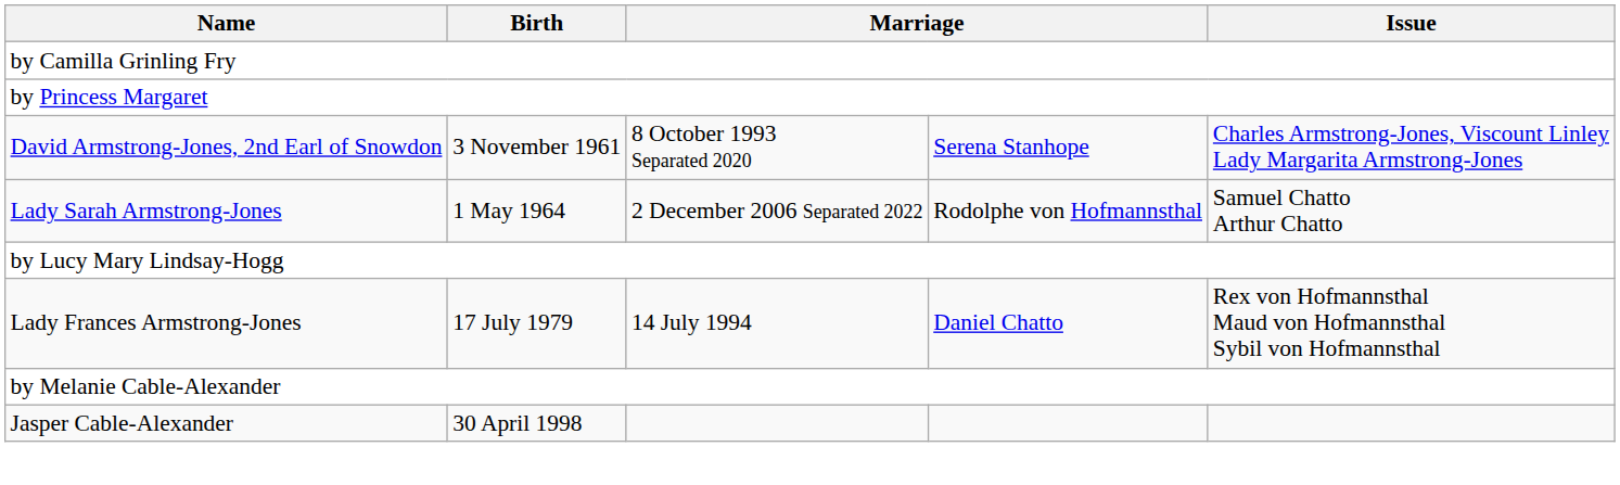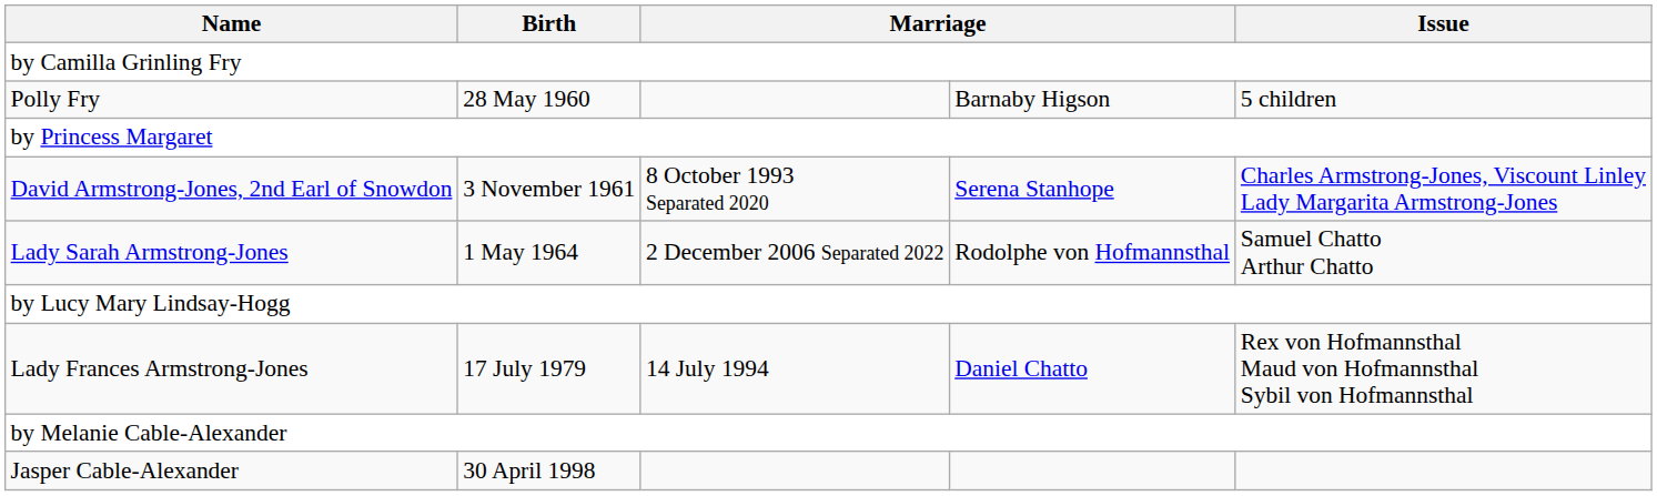 <table class="wikitable style="font-size: 95%;width: 78%;">
 <tr>
 <th>Name</th>
 <th>Birth</th>
 <th colspan=2>Marriage</th>
 <th>Issue</th>
 </tr>
 <tr>
 <td colspan=5 bgcolor=white>by Camilla Grinling Fry</td>
+</tr>
+<tr>
+<td>Polly Fry</td>
+<td>28 May 1960</td>
+<td></td>
+<td>Barnaby Higson</td>
+<td>5 children</td>
 </tr>
 <tr>
 <td colspan=5 bgcolor=white>by <a href='#'>Princess Margaret</a></td>
 </tr>
 <tr>
 <td><a href='#'>David Armstrong-Jones, 2nd Earl of Snowdon</a></td>
 <td>3 November 1961</td>
 <td>8 October 1993<br><small>Separated 2020</small></td>
 <td><a href='#'>Serena Stanhope</a></td>
 <td><a href='#'>Charles Armstrong-Jones, Viscount Linley</a><br><a href='#'>Lady Margarita Armstrong-Jones</a></td>
 </tr>
 <tr>
 <td><a href='#'>Lady Sarah Armstrong-Jones</a></td>
 <td>1 May 1964</td>
 <td>2 December 2006 <small>Separated 2022</small></td>
 <td>Rodolphe von <a href='#'>Hofmannsthal</a></td>
 <td>Samuel Chatto<br>Arthur Chatto</td>
 </tr>
 <tr>
 <td colspan=5 bgcolor=white>by Lucy Mary Lindsay-Hogg</td>
 </tr>
 <tr>
 <td>Lady Frances Armstrong-Jones</td>
 <td>17 July 1979</td>
 <td>14 July 1994</td>
 <td><a href='#'>Daniel Chatto</a></td>
 <td>Rex von Hofmannsthal<br>Maud von Hofmannsthal<br>Sybil von Hofmannsthal</td>
 </tr>
 <tr>
 <td colspan=5 bgcolor=white>by Melanie Cable-Alexander</td>
 </tr>
 <tr>
 <td>Jasper Cable-Alexander</td>
 <td>30 April 1998</td>
 <td></td>
 <td></td>
 <td></td>
 </tr>
 </table>
